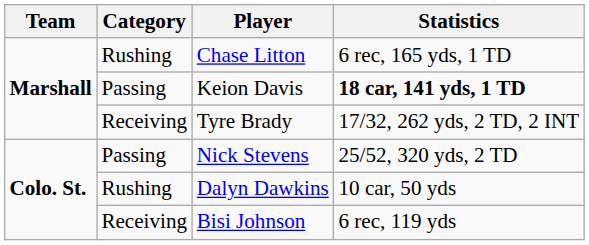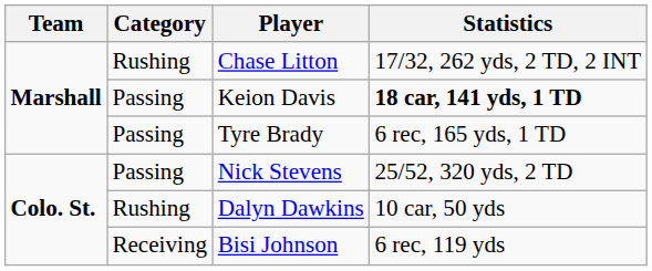 <table class="wikitable">
 <tr>
 <th>Team</th>
 <th>Category</th>
 <th>Player</th>
 <th>Statistics</th>
 </tr>
 <tr>
 <td rowspan=3 style=><strong>Marshall</strong></td>
 <td>Rushing</td>
 <td><a href='#'>Chase Litton</a></td>
-<td>6 rec, 165 yds, 1 TD</td>
+<td>17/32, 262 yds, 2 TD, 2 INT</td>
 </tr>
 <tr>
 <td>Passing</td>
 <td>Keion Davis</td>
 <td><strong>18 car, 141 yds, 1 TD</strong></td>
 </tr>
 <tr>
-<td>Receiving</td>
+<td>Passing</td>
 <td>Tyre Brady</td>
-<td>17/32, 262 yds, 2 TD, 2 INT</td>
+<td>6 rec, 165 yds, 1 TD</td>
 </tr>
 <tr>
 <td rowspan=3 style=><strong>Colo. St.</strong></td>
 <td>Passing</td>
 <td><a href='#'>Nick Stevens</a></td>
 <td>25/52, 320 yds, 2 TD</td>
 </tr>
 <tr>
 <td>Rushing</td>
 <td><a href='#'>Dalyn Dawkins</a></td>
 <td>10 car, 50 yds</td>
 </tr>
 <tr>
 <td>Receiving</td>
 <td><a href='#'>Bisi Johnson</a></td>
 <td>6 rec, 119 yds</td>
 </tr>
 </table>
